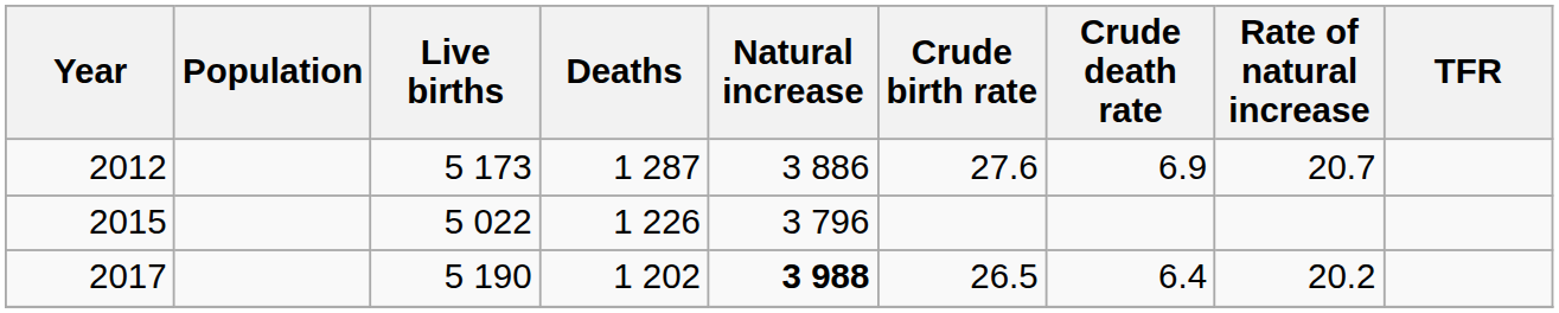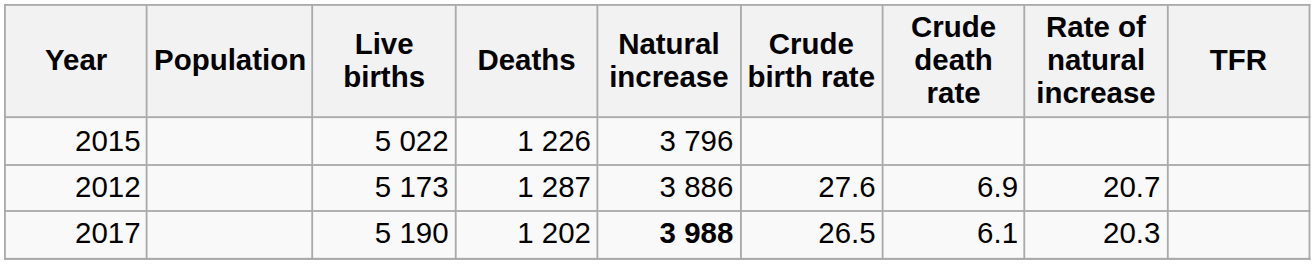 <table class="wikitable">
 <tr>
 <th width="70">Year</th>
 <th width="70">Population</th>
 <th width="70">Live births</th>
 <th width="70">Deaths</th>
 <th width="70">Natural increase</th>
 <th width="70">Crude birth rate</th>
 <th width="70">Crude death rate</th>
 <th width="70">Rate of natural increase</th>
 <th width="70">TFR</th>
 </tr>
 <tr>
+<td align="right">2015</td>
+<td align="right"></td>
+<td align="right">5 022</td>
+<td align="right">1 226</td>
+<td align="right">3 796</td>
+<td align="right"></td>
+<td align="right"></td>
+<td align="right"></td>
+<td align="right"></td>
+</tr>
+<tr>
 <td align="right">2012</td>
 <td align="right"></td>
 <td align="right">5 173</td>
 <td align="right">1 287</td>
 <td align="right">3 886</td>
 <td align="right">27.6</td>
 <td align="right">6.9</td>
 <td align="right">20.7</td>
 <td align="right"></td>
 </tr>
 <tr>
-<td align="right">2015</td>
-<td align="right"></td>
-<td align="right">5 022</td>
-<td align="right">1 226</td>
-<td align="right">3 796</td>
-<td align="right"></td>
-<td align="right"></td>
-<td align="right"></td>
-<td align="right"></td>
-</tr>
-<tr>
 <td align="right">2017</td>
 <td align="right"></td>
 <td align="right">5 190</td>
 <td align="right">1 202</td>
 <td align="right"><strong>3 988</strong></td>
 <td align="right">26.5</td>
-<td align="right">6.4</td>
-<td align="right">20.2</td>
+<td align="right">6.1</td>
+<td align="right">20.3</td>
 <td align="right"></td>
 </tr>
 <tr>
 </tr>
 </table>
